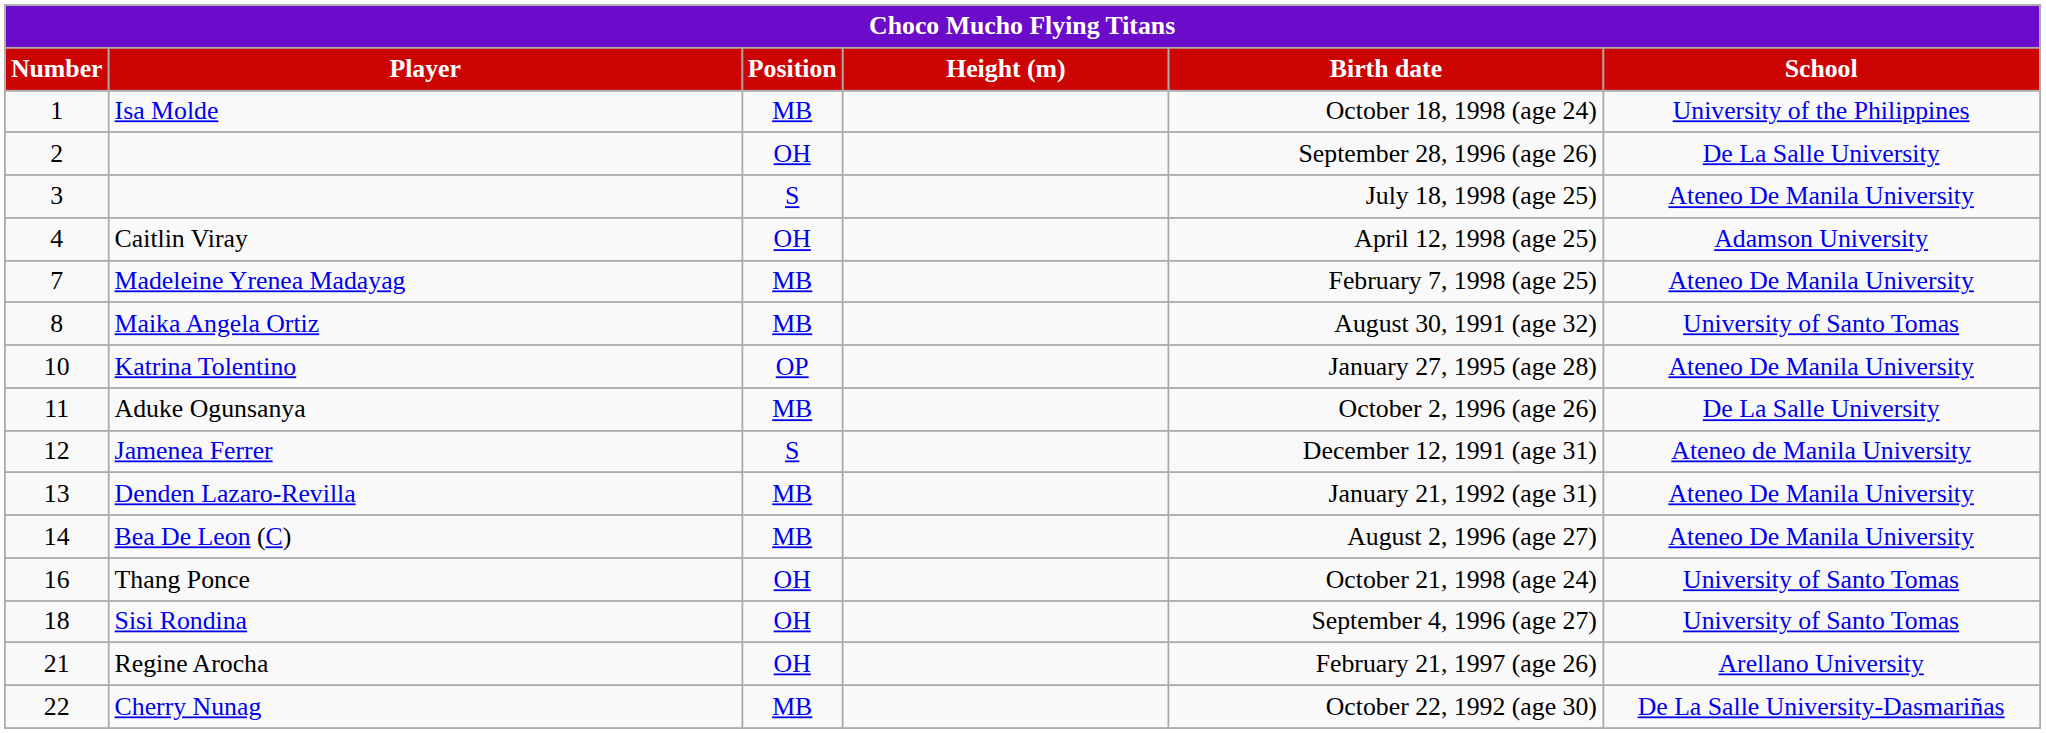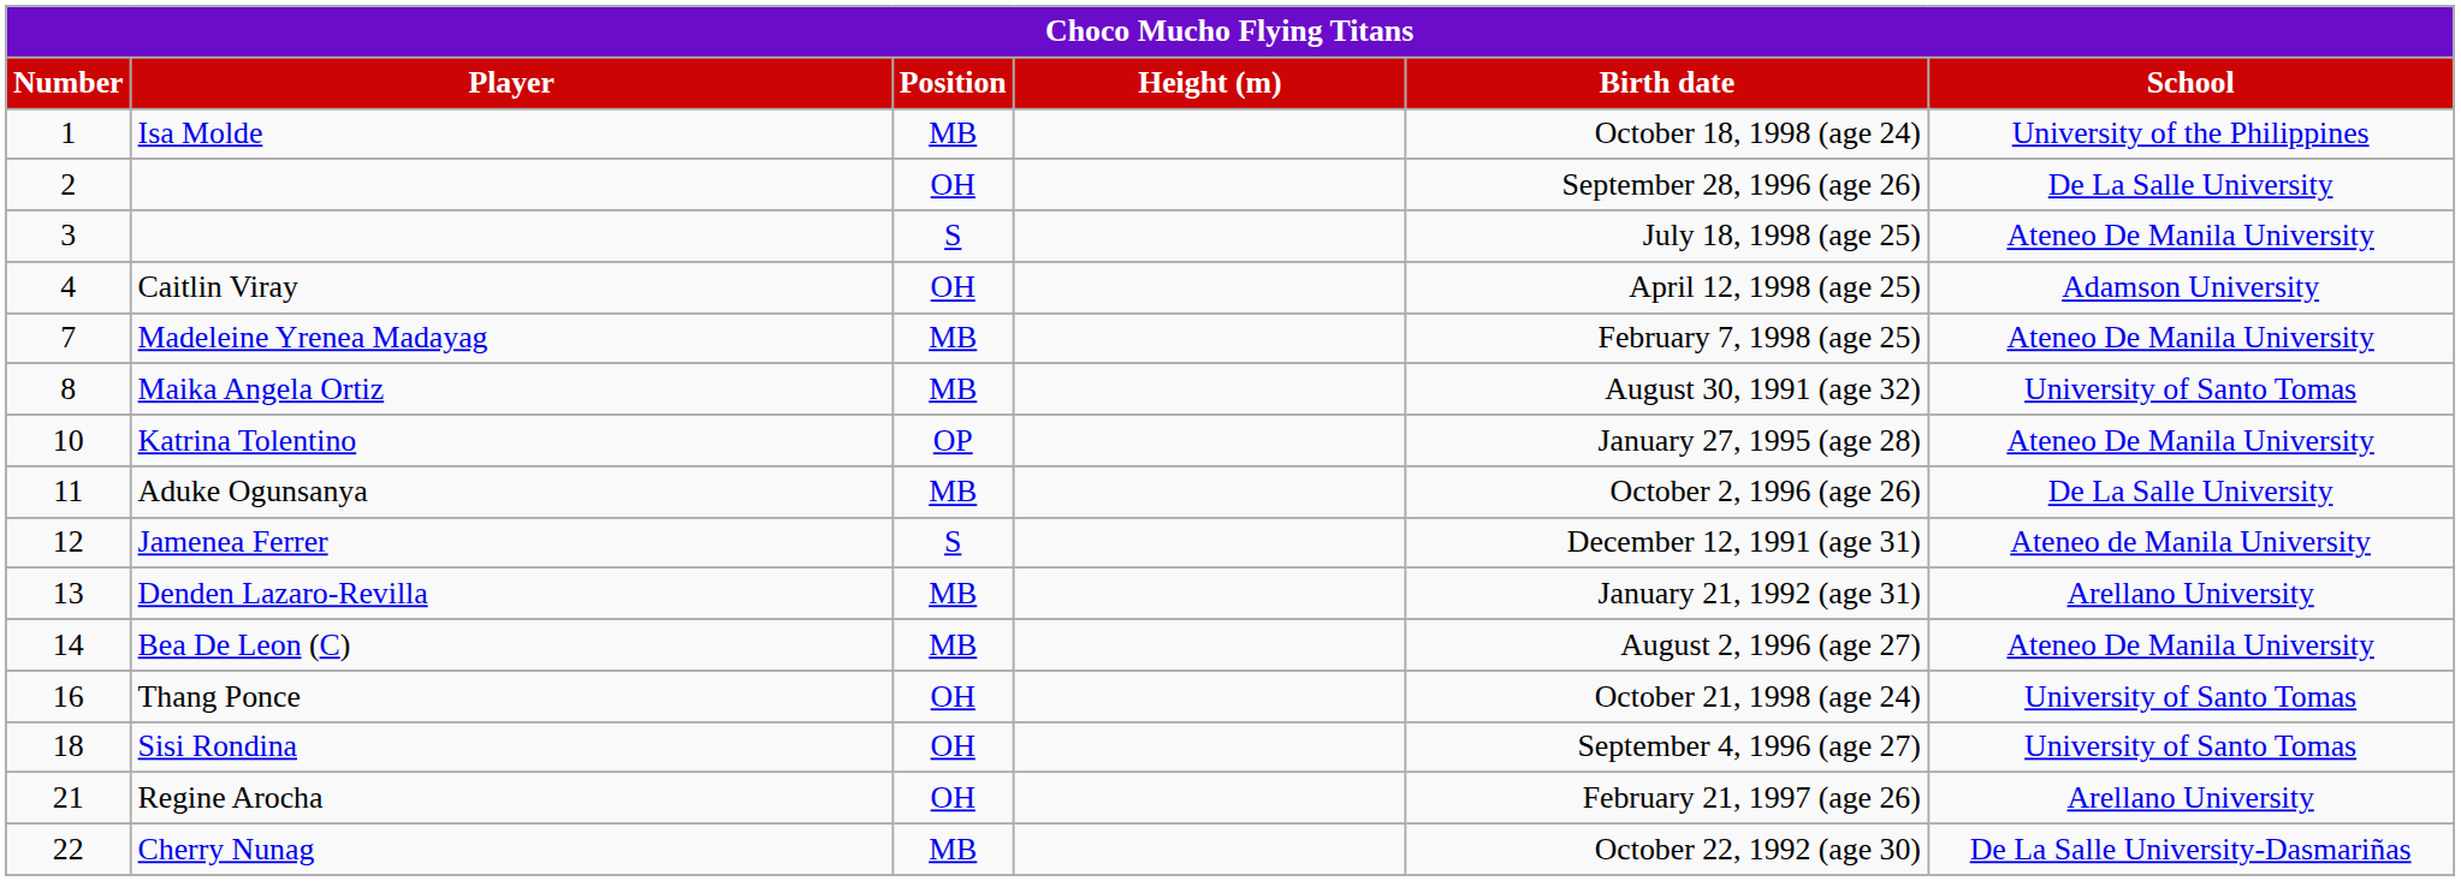 <table class="wikitable sortable" style="text-align:center; width:90%; font-size:90%;">
 <tr>
 <th colspan="8" style= "background:#6B0CCA; color:white; text-align: center">Choco Mucho Flying Titans</th>
 </tr>
 <tr>
 <th style="width:3em; background:#CC0404; color:white;">Number</th>
 <th style="width:30em; background:#CC0404; color:white;">Player</th>
 <th style="width:3em; background:#CC0404; color:white;">Position</th>
 <th style="width:15em; background:#CC0404; color:white">Height (m)</th>
 <th style="width:20em; background:#CC0404; color:white;">Birth date</th>
 <th style="width:20em; background:#CC0404; color:white;">School</th>
 </tr>
 <tr>
 <td align=center>1</td>
 <td align=left> <a href='#'>Isa Molde</a></td>
 <td><a href='#'>MB</a></td>
 <td align=center></td>
 <td align=right>October 18, 1998 (age 24)</td>
 <td align=center><a href='#'>University of the Philippines</a></td>
 </tr>
 <tr>
 <td align=center>2</td>
 <td align=left> </td>
 <td><a href='#'>OH</a></td>
 <td align=center></td>
 <td align=right>September 28, 1996 (age 26)</td>
 <td align=center><a href='#'>De La Salle University</a></td>
 </tr>
 <tr>
 <td align=center>3</td>
 <td align=left> </td>
 <td><a href='#'>S</a></td>
 <td align=center></td>
 <td align=right>July 18, 1998 (age 25)</td>
 <td align=center><a href='#'>Ateneo De Manila University</a></td>
 </tr>
 <tr>
 <td align=center>4</td>
 <td align=left> Caitlin Viray</td>
 <td><a href='#'>OH</a></td>
 <td align=center></td>
 <td align=right>April 12, 1998 (age 25)</td>
 <td align=center><a href='#'>Adamson University</a></td>
 </tr>
 <tr>
 <td align=center>7</td>
 <td align=left> <a href='#'>Madeleine Yrenea Madayag</a></td>
 <td><a href='#'>MB</a></td>
 <td align=center></td>
 <td align=right>February 7, 1998 (age 25)</td>
 <td align=center><a href='#'>Ateneo De Manila University</a></td>
 </tr>
 <tr>
 <td align=center>8</td>
 <td align=left> <a href='#'>Maika Angela Ortiz</a></td>
 <td><a href='#'>MB</a></td>
 <td align=center></td>
 <td align=right>August 30, 1991 (age 32)</td>
 <td align=center><a href='#'>University of Santo Tomas</a></td>
 </tr>
 <tr>
 <td align=center>10</td>
 <td align=left> <a href='#'>Katrina Tolentino</a></td>
 <td><a href='#'>OP</a></td>
 <td align=center></td>
 <td align=right>January 27, 1995 (age 28)</td>
 <td align=center><a href='#'>Ateneo De Manila University</a></td>
 </tr>
 <tr>
 <td>11</td>
 <td align=left> Aduke Ogunsanya</td>
 <td><a href='#'>MB</a></td>
 <td></td>
 <td align=right>October 2, 1996 (age 26)</td>
 <td><a href='#'>De La Salle University</a></td>
 </tr>
 <tr>
 <td align=center>12</td>
 <td align=left> <a href='#'>Jamenea Ferrer</a></td>
 <td><a href='#'>S</a></td>
 <td align=center></td>
 <td align=right>December 12, 1991 (age 31)</td>
 <td align=center><a href='#'>Ateneo de Manila University</a></td>
 </tr>
 <tr>
 <td align=center>13</td>
 <td align=left> <a href='#'>Denden Lazaro-Revilla</a></td>
 <td><a href='#'>MB</a></td>
 <td align=center></td>
 <td align=right>January 21, 1992 (age 31)</td>
-<td align=center><a href='#'>Ateneo De Manila University</a></td>
+<td align=center><a href='#'>Arellano University</a></td>
 </tr>
 <tr>
 <td align=center>14</td>
 <td align=left> <a href='#'>Bea De Leon</a> (<a href='#'>C</a>)</td>
 <td><a href='#'>MB</a></td>
 <td align=center></td>
 <td align=right>August 2, 1996 (age 27)</td>
 <td align=center><a href='#'>Ateneo De Manila University</a></td>
 </tr>
 <tr>
 <td align=center>16</td>
 <td align=left> Thang Ponce</td>
 <td><a href='#'>OH</a></td>
 <td align=center></td>
 <td align=right>October 21, 1998 (age 24)</td>
 <td align=center><a href='#'>University of Santo Tomas</a></td>
 </tr>
 <tr>
 <td align=center>18</td>
 <td align=left> <a href='#'>Sisi Rondina</a></td>
 <td><a href='#'>OH</a></td>
 <td align=center></td>
 <td align=right>September 4, 1996 (age 27)</td>
 <td align=center><a href='#'>University of Santo Tomas</a></td>
 </tr>
 <tr>
 <td align=center>21</td>
 <td align=left> Regine Arocha</td>
 <td><a href='#'>OH</a></td>
 <td align=center></td>
 <td align=right>February 21, 1997 (age 26)</td>
 <td align=center><a href='#'>Arellano University</a></td>
 </tr>
 <tr>
 <td align=center>22</td>
 <td align=left>  <a href='#'>Cherry Nunag</a></td>
 <td><a href='#'>MB</a></td>
 <td align=center></td>
 <td align=right>October 22, 1992 (age 30)</td>
 <td align=center><a href='#'>De La Salle University-Dasmariñas</a></td>
 </tr>
 </table>
